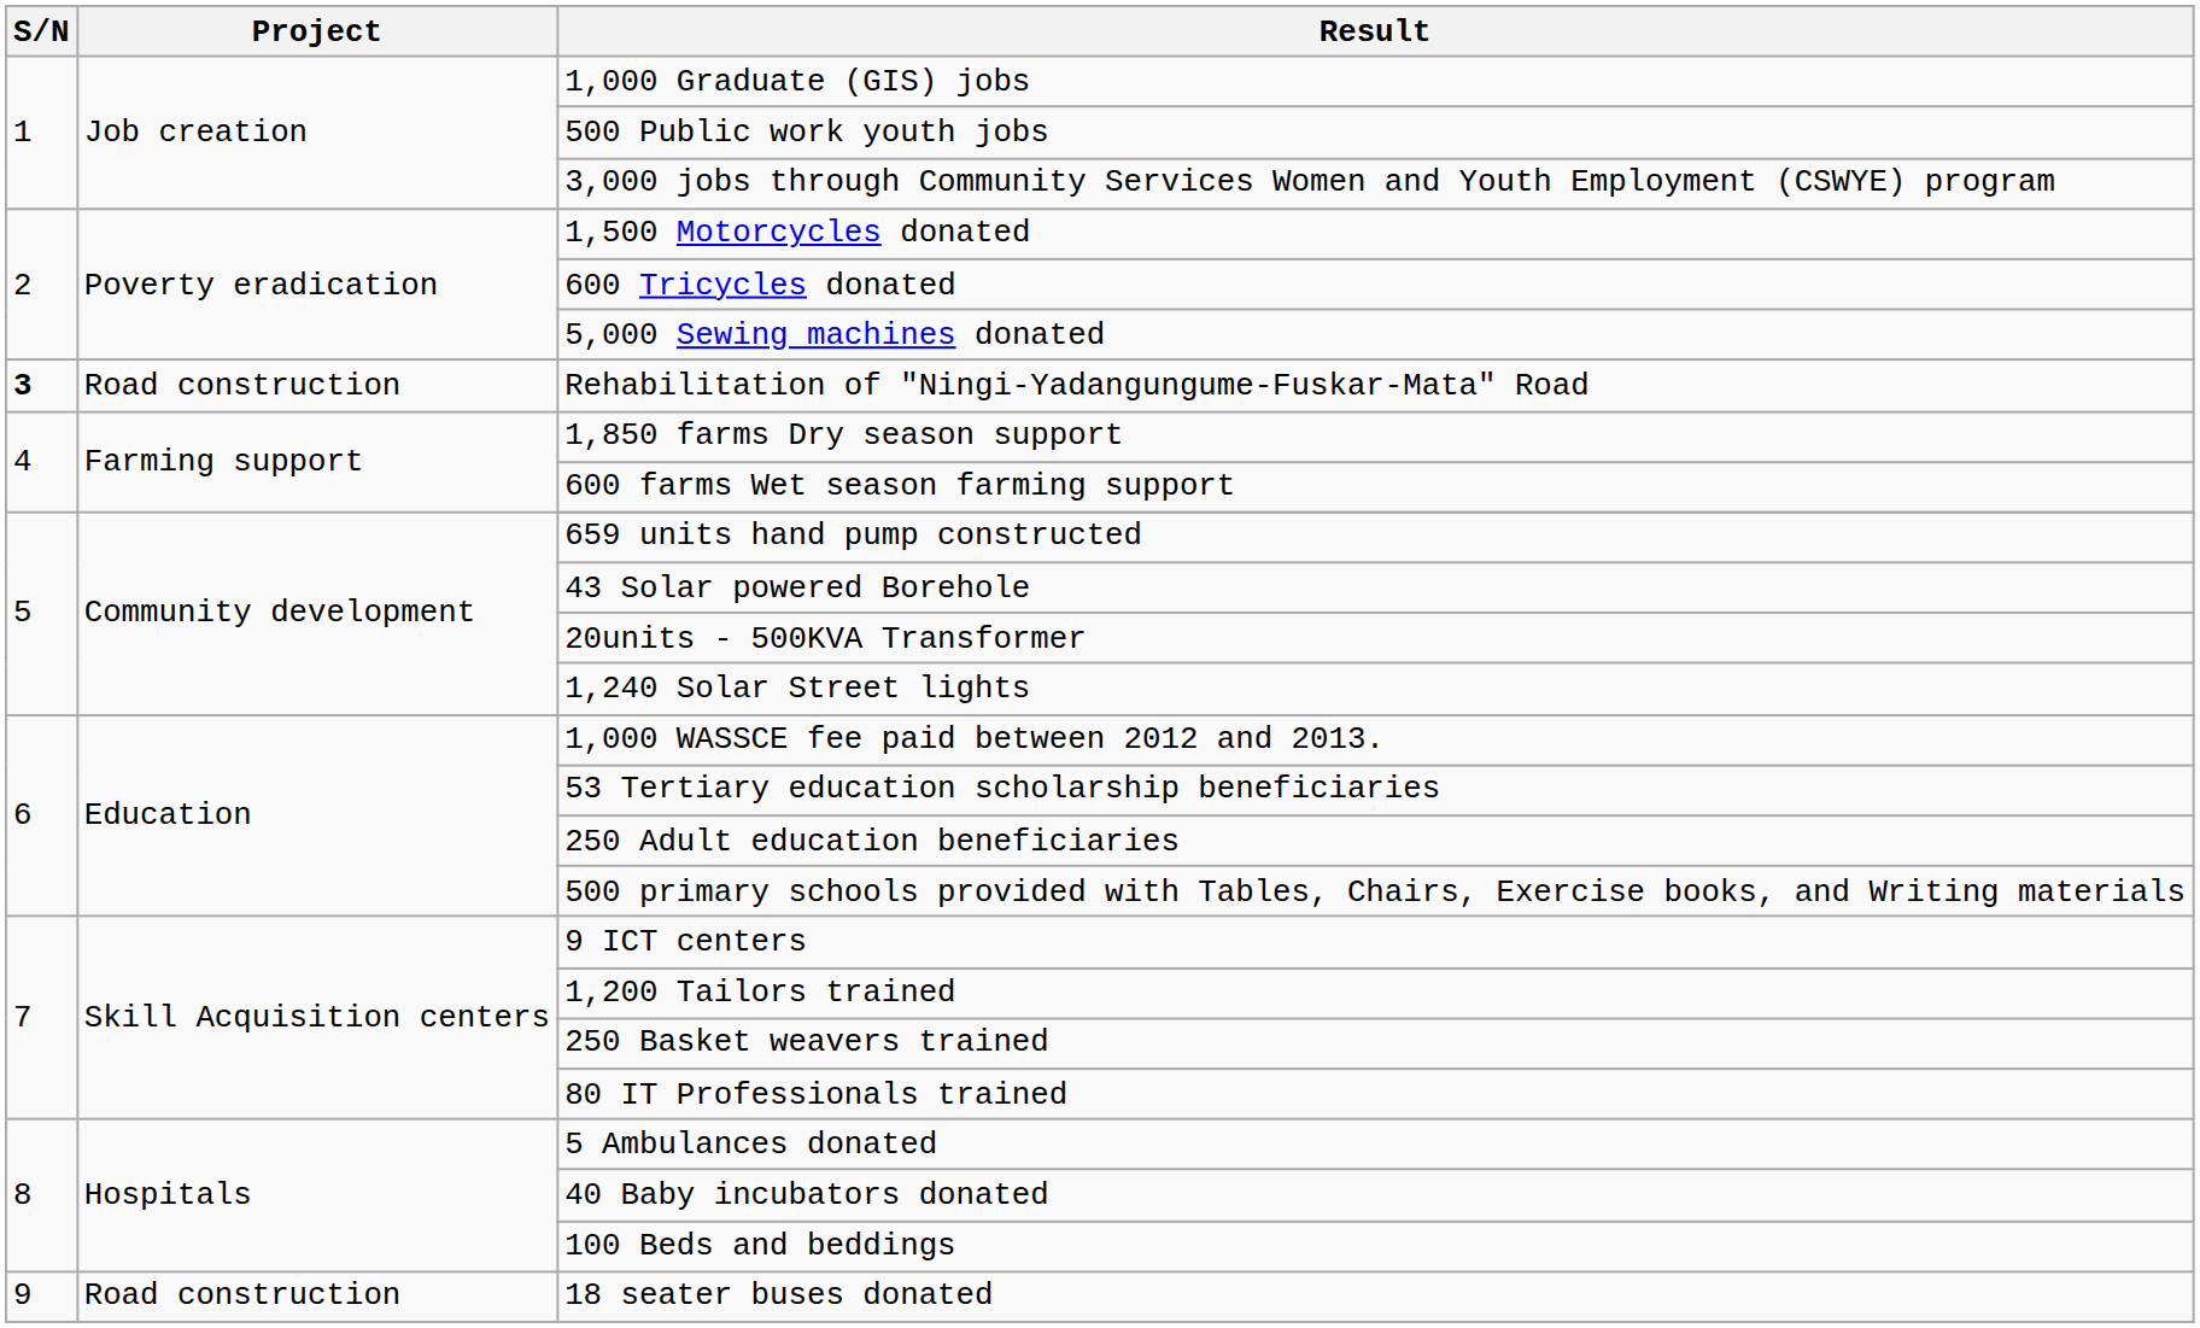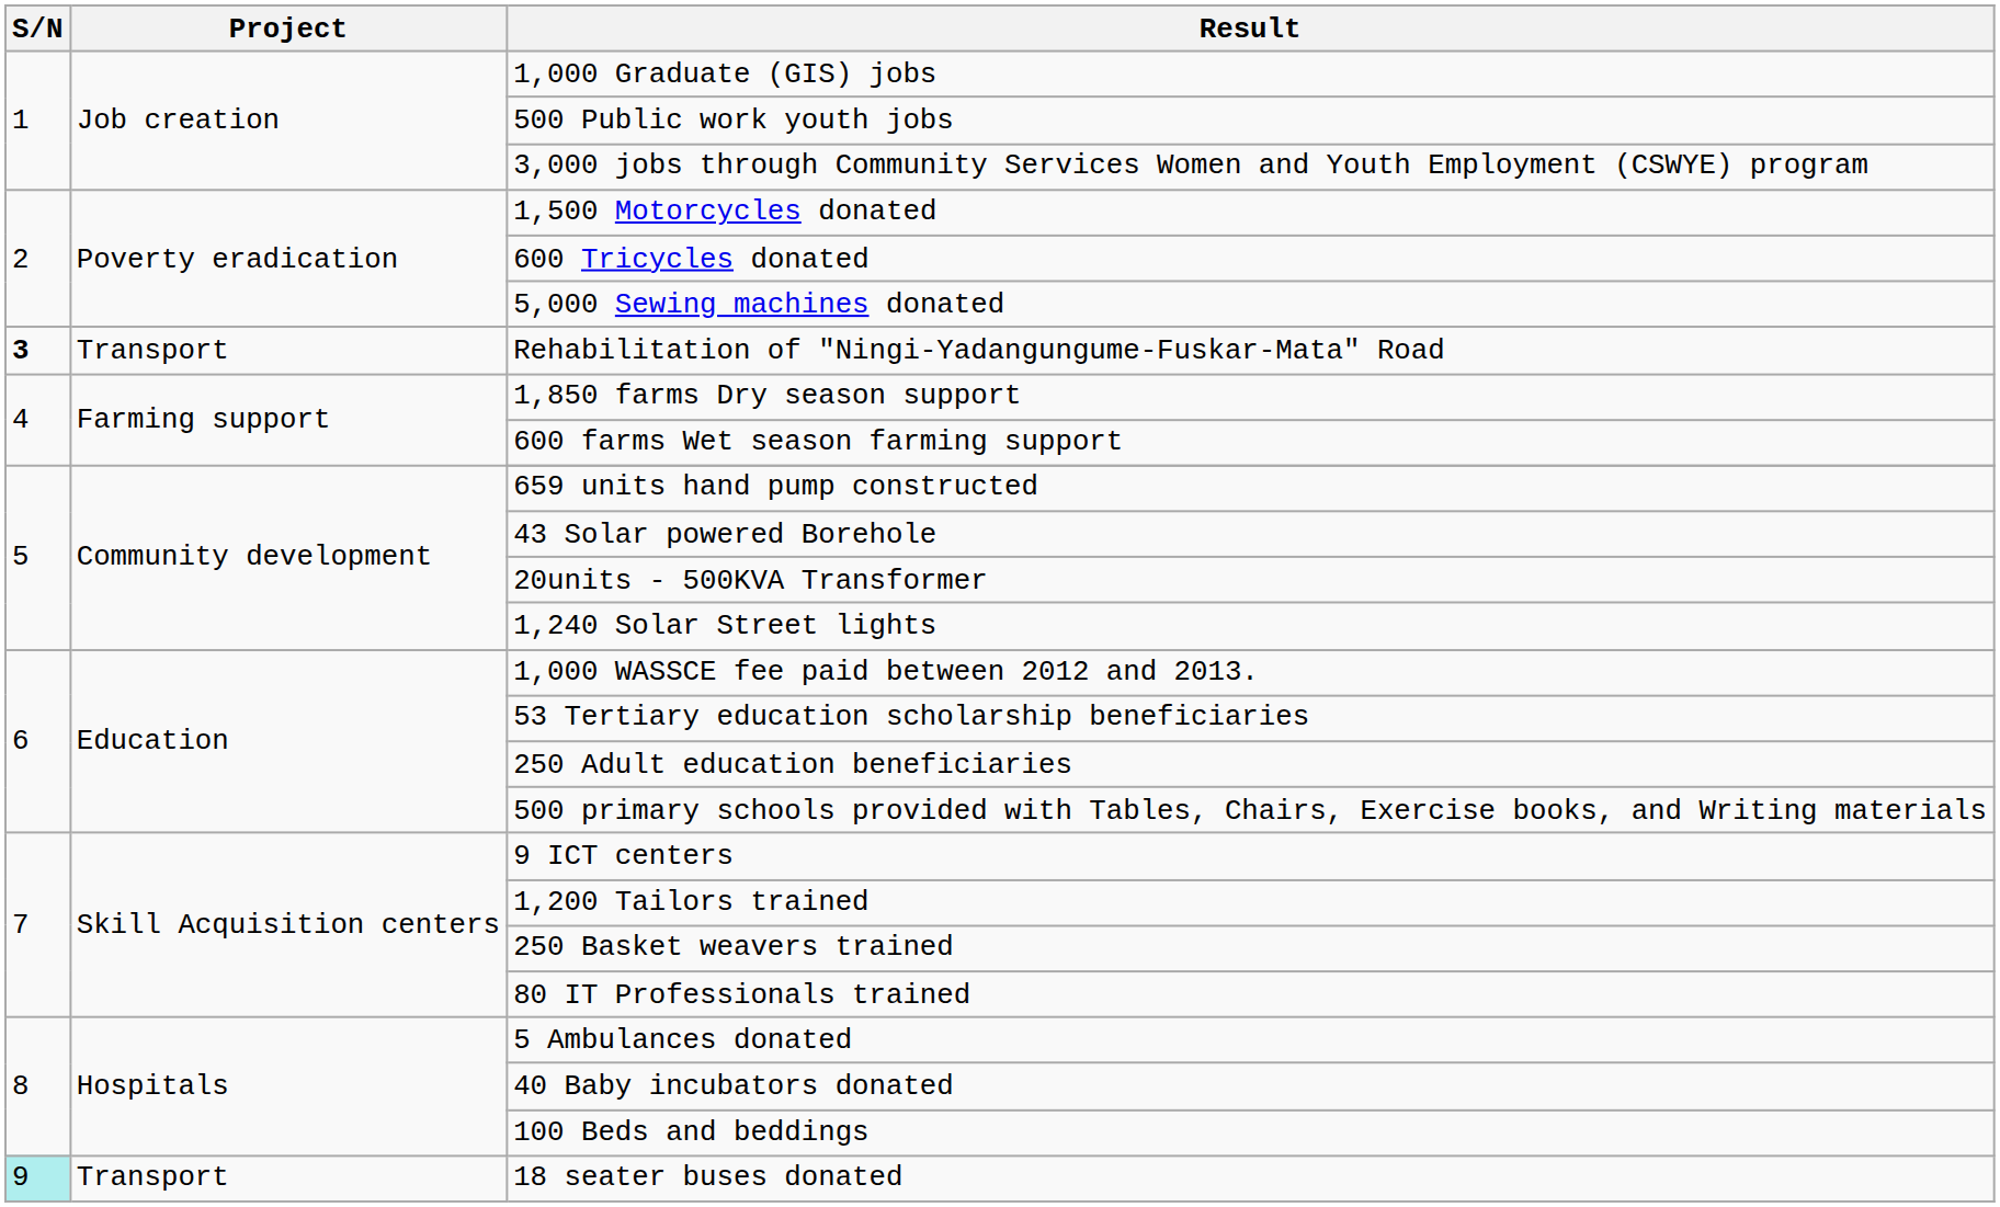 <table class="wikitable sortable" border="1">
 <tr>
 <th>S/N</th>
 <th>Project</th>
 <th>Result</th>
 </tr>
 <tr>
 <td rowspan="3">1</td>
 <td rowspan="3">Job creation</td>
 <td>1,000 Graduate (GIS) jobs</td>
 </tr>
 <tr>
 <td>500 Public work youth jobs</td>
 </tr>
 <tr>
 <td>3,000 jobs through Community Services Women and Youth Employment (CSWYE) program</td>
 </tr>
 <tr>
 <td rowspan="3">2</td>
 <td rowspan="3">Poverty eradication</td>
 <td>1,500 <a href='#'>Motorcycles</a> donated</td>
 </tr>
 <tr>
 <td>600 <a href='#'>Tricycles</a> donated</td>
 </tr>
 <tr>
 <td>5,000 <a href='#'>Sewing machines</a> donated</td>
 </tr>
 <tr>
 <td rowspan="1"><strong>3</strong></td>
-<td rowspan="1">Road construction</td>
+<td rowspan="1">Transport</td>
 <td>Rehabilitation of "Ningi-Yadangungume-Fuskar-Mata" Road</td>
 </tr>
 <tr>
 <td rowspan="2">4</td>
 <td rowspan="2">Farming support</td>
 <td>1,850 farms Dry season support</td>
 </tr>
 <tr>
 <td>600 farms Wet season farming support</td>
 </tr>
 <tr>
 <td rowspan="5">5</td>
 <td rowspan="5">Community development</td>
 </tr>
 <tr>
 <td>659 units hand pump constructed</td>
 </tr>
 <tr>
 <td>43 Solar powered Borehole</td>
 </tr>
 <tr>
 <td>20units - 500KVA Transformer</td>
 </tr>
 <tr>
 <td>1,240 Solar Street lights</td>
 </tr>
 <tr>
 <td rowspan="4">6</td>
 <td rowspan="4">Education</td>
 <td>1,000 WASSCE fee paid between 2012 and 2013.</td>
 </tr>
 <tr>
 <td>53 Tertiary education scholarship beneficiaries</td>
 </tr>
 <tr>
 <td>250 Adult education beneficiaries</td>
 </tr>
 <tr>
 <td>500 primary schools provided with Tables, Chairs, Exercise books, and Writing materials</td>
 </tr>
 <tr>
 <td rowspan="4">7</td>
 <td rowspan="4">Skill Acquisition centers</td>
 <td>9 ICT centers</td>
 </tr>
 <tr>
 <td>1,200 Tailors trained</td>
 </tr>
 <tr>
 <td>250 Basket weavers trained</td>
 </tr>
 <tr>
 <td>80 IT Professionals trained</td>
 </tr>
 <tr>
 <td rowspan="3">8</td>
 <td rowspan="3">Hospitals</td>
 <td>5 Ambulances donated</td>
 </tr>
 <tr>
 <td>40 Baby incubators donated</td>
 </tr>
 <tr>
 <td>100 Beds and beddings</td>
 </tr>
 <tr>
-<td rowspan="1">9</td>
-<td rowspan="1">Road construction</td>
+<td rowspan="1" style="background: paleturquoise;">9</td>
+<td rowspan="1">Transport</td>
 <td>18 seater buses donated</td>
 </tr>
 </table>
